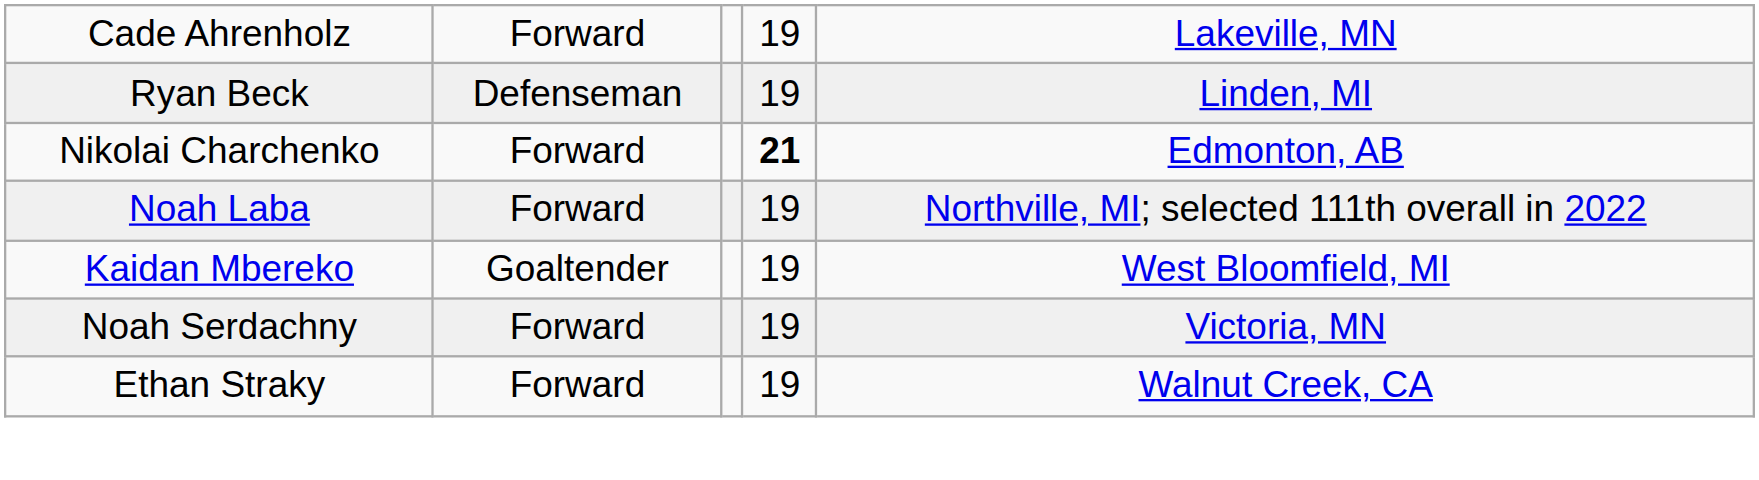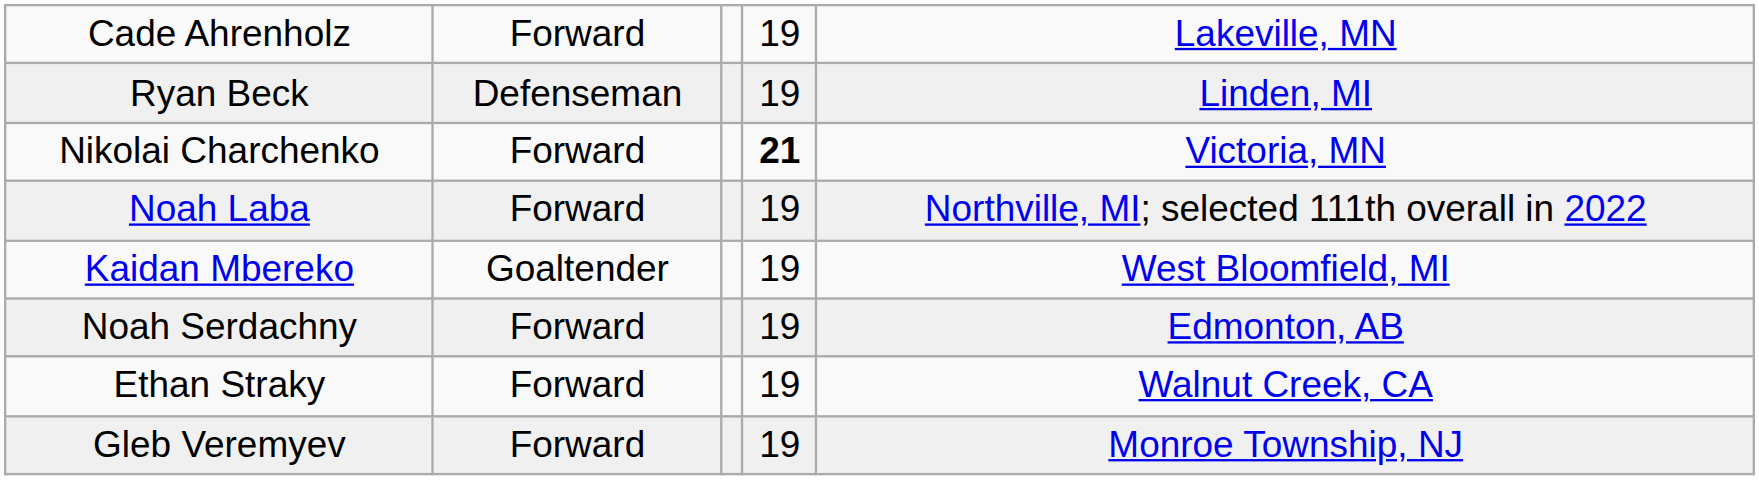 <table class="wikitable" width=60%>
 <tr align="center" bgcolor="">
 <td>Cade Ahrenholz</td>
 <td>Forward</td>
 <td></td>
 <td>19</td>
 <td><a href='#'>Lakeville, MN</a></td>
 </tr>
 <tr align="center" bgcolor="f0f0f0">
 <td>Ryan Beck</td>
 <td>Defenseman</td>
 <td></td>
 <td>19</td>
 <td><a href='#'>Linden, MI</a></td>
 </tr>
 <tr align="center" bgcolor="">
 <td>Nikolai Charchenko</td>
 <td>Forward</td>
 <td></td>
 <td><strong>21</strong></td>
-<td><a href='#'>Edmonton, AB</a></td>
+<td><a href='#'>Victoria, MN</a></td>
 </tr>
 <tr align="center" bgcolor="f0f0f0">
 <td><a href='#'>Noah Laba</a></td>
 <td>Forward</td>
 <td></td>
 <td>19</td>
 <td><a href='#'>Northville, MI</a>; selected 111th overall in <a href='#'>2022</a></td>
 </tr>
 <tr align="center" bgcolor="">
 <td><a href='#'>Kaidan Mbereko</a></td>
 <td>Goaltender</td>
 <td></td>
 <td>19</td>
 <td><a href='#'>West Bloomfield, MI</a></td>
 </tr>
 <tr align="center" bgcolor="f0f0f0">
 <td>Noah Serdachny</td>
 <td>Forward</td>
 <td></td>
 <td>19</td>
-<td><a href='#'>Victoria, MN</a></td>
+<td><a href='#'>Edmonton, AB</a></td>
 </tr>
 <tr align="center" bgcolor="">
 <td>Ethan Straky</td>
 <td>Forward</td>
 <td></td>
 <td>19</td>
 <td><a href='#'>Walnut Creek, CA</a></td>
 </tr>
+<tr align="center" bgcolor="f0f0f0">
+<td>Gleb Veremyev</td>
+<td>Forward</td>
+<td></td>
+<td>19</td>
+<td><a href='#'>Monroe Township, NJ</a></td>
+</tr>
 </table>
